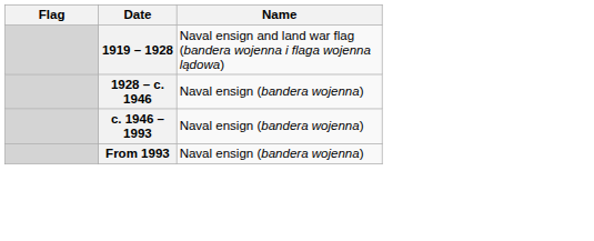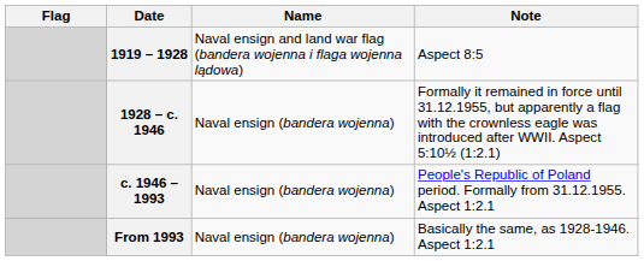 <table class="wikitable" style="background: #f9f9f9">
 <tr>
 <th width="110">Flag</th>
 <th width="90">Date</th>
 <th width="250">Name</th>
+<th width="250">Note</th>
 </tr>
 <tr>
 <td style="background: #d4d4d4"></td>
 <th>1919 – 1928</th>
 <td>Naval ensign and land war flag (<em>bandera wojenna i flaga wojenna lądowa</em>)</td>
+<td>Aspect 8:5</td>
 </tr>
 <tr>
 <td style="background: #d4d4d4"></td>
 <th>1928 – c. 1946</th>
 <td>Naval ensign (<em>bandera wojenna</em>)</td>
+<td>Formally it remained in force until 31.12.1955, but apparently a flag with the crownless eagle was introduced after WWII. Aspect 5:10½ (1:2.1)</td>
 </tr>
 <tr>
 <td style="background: #d4d4d4"></td>
 <th>c. 1946 – 1993</th>
 <td>Naval ensign (<em>bandera wojenna</em>)</td>
+<td><a href='#'>People's Republic of Poland</a> period. Formally from 31.12.1955.<br> Aspect 1:2.1</td>
 </tr>
 <tr>
 <td style="background: #d4d4d4"></td>
 <th>From 1993</th>
 <td>Naval ensign (<em>bandera wojenna</em>)</td>
+<td>Basically the same, as 1928-1946.<br> Aspect 1:2.1</td>
 </tr>
 </table>
